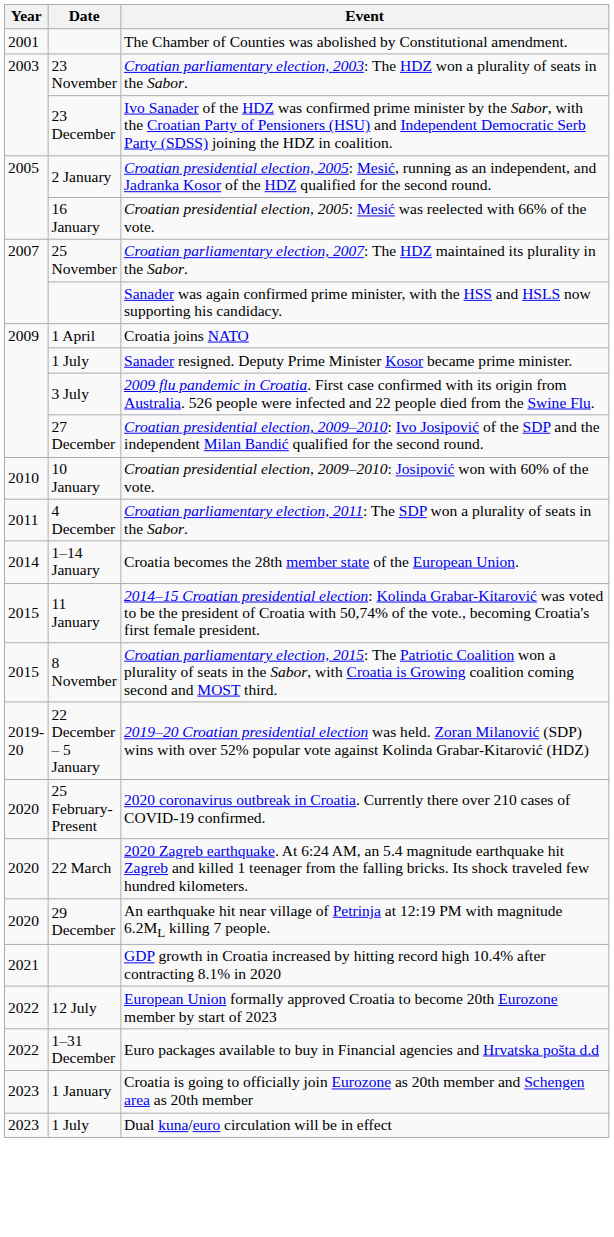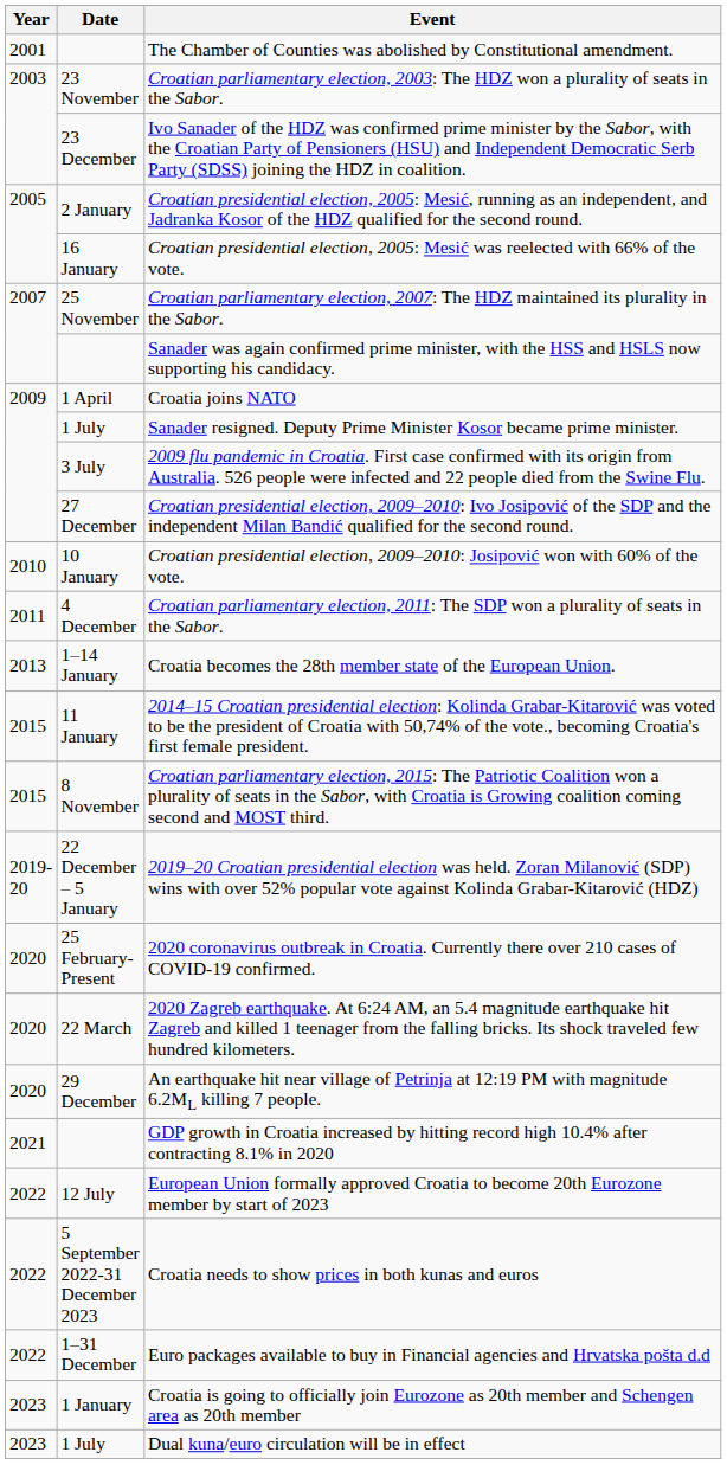 <table class="wikitable" width="100%">
 <tr>
 <th style="width:6%">Year</th>
 <th style="width:10%">Date</th>
 <th>Event</th>
 </tr>
 <tr>
 <td>2001</td>
 <td></td>
 <td>The Chamber of Counties was abolished by Constitutional amendment.</td>
 </tr>
 <tr>
 <td rowspan="2" valign="top">2003</td>
 <td>23 November</td>
 <td><em><a href='#'>Croatian parliamentary election, 2003</a></em>: The <a href='#'>HDZ</a> won a plurality of seats in the <em>Sabor</em>.</td>
 </tr>
 <tr>
 <td>23 December</td>
 <td><a href='#'>Ivo Sanader</a> of the <a href='#'>HDZ</a> was confirmed prime minister by the <em>Sabor</em>, with the <a href='#'>Croatian Party of Pensioners (HSU)</a> and <a href='#'>Independent Democratic Serb Party (SDSS)</a> joining the HDZ in coalition.</td>
 </tr>
 <tr>
 <td rowspan="2" valign="top">2005</td>
 <td>2 January</td>
 <td><em><a href='#'>Croatian presidential election, 2005</a></em>: <a href='#'>Mesić</a>, running as an independent, and <a href='#'>Jadranka Kosor</a> of the <a href='#'>HDZ</a> qualified for the second round.</td>
 </tr>
 <tr>
 <td>16 January</td>
 <td><em>Croatian presidential election, 2005</em>: <a href='#'>Mesić</a> was reelected with 66% of the vote.</td>
 </tr>
 <tr>
 <td rowspan="2" valign="top">2007</td>
 <td>25 November</td>
 <td><em><a href='#'>Croatian parliamentary election, 2007</a></em>: The <a href='#'>HDZ</a> maintained its plurality in the <em>Sabor</em>.</td>
 </tr>
 <tr>
 <td></td>
 <td><a href='#'>Sanader</a> was again confirmed prime minister, with the <a href='#'>HSS</a> and <a href='#'>HSLS</a> now supporting his candidacy.</td>
 </tr>
 <tr>
 <td rowspan="4" valign="top">2009</td>
 <td>1 April</td>
 <td>Croatia joins <a href='#'>NATO</a></td>
 </tr>
 <tr>
 <td>1 July</td>
 <td><a href='#'>Sanader</a> resigned. Deputy Prime Minister <a href='#'>Kosor</a> became prime minister.</td>
 </tr>
 <tr>
 <td>3 July</td>
 <td><em><a href='#'>2009 flu pandemic in Croatia</a></em>. First case confirmed with its origin from <a href='#'>Australia</a>. 526 people were infected and 22 people died from the <a href='#'>Swine Flu</a>.</td>
 </tr>
 <tr>
 <td>27 December</td>
 <td><em><a href='#'>Croatian presidential election, 2009–2010</a></em>: <a href='#'>Ivo Josipović</a> of the <a href='#'>SDP</a> and the independent <a href='#'>Milan Bandić</a> qualified for the second round.</td>
 </tr>
 <tr>
 <td>2010</td>
 <td>10 January</td>
 <td><em>Croatian presidential election, 2009–2010</em>: <a href='#'>Josipović</a> won with 60% of the vote.</td>
 </tr>
 <tr>
 <td>2011</td>
 <td>4 December</td>
 <td><em><a href='#'>Croatian parliamentary election, 2011</a></em>: The <a href='#'>SDP</a> won a plurality of seats in the <em>Sabor</em>.</td>
 </tr>
 <tr>
-<td>2014</td>
+<td>2013</td>
 <td>1–14 January</td>
 <td>Croatia becomes the 28th <a href='#'>member state</a> of the <a href='#'>European Union</a>.</td>
 </tr>
 <tr>
 <td>2015</td>
 <td>11 January</td>
 <td><em><a href='#'>2014–15 Croatian presidential election</a></em>: <a href='#'>Kolinda Grabar-Kitarović</a> was voted to be the president of Croatia with 50,74% of the vote., becoming Croatia's first female president.</td>
 </tr>
 <tr>
 <td>2015</td>
 <td>8 November</td>
 <td><em><a href='#'>Croatian parliamentary election, 2015</a></em>: The <a href='#'>Patriotic Coalition</a> won a plurality of seats in the <em>Sabor</em>, with <a href='#'>Croatia is Growing</a> coalition coming second and <a href='#'>MOST</a> third.</td>
 </tr>
 <tr>
 <td>2019-20</td>
 <td>22 December – 5 January</td>
 <td><em><a href='#'>2019–20 Croatian presidential election</a></em> was held. <a href='#'>Zoran Milanović</a> (SDP) wins with over 52% popular vote against Kolinda Grabar-Kitarović (HDZ)</td>
 </tr>
 <tr>
 <td>2020</td>
 <td>25 February-Present</td>
 <td><a href='#'>2020 coronavirus outbreak in Croatia</a>. Currently there over 210 cases of COVID-19 confirmed.</td>
 </tr>
 <tr>
 <td>2020</td>
 <td>22 March</td>
 <td><a href='#'>2020 Zagreb earthquake</a>. At 6:24 AM, an 5.4 magnitude earthquake hit <a href='#'>Zagreb</a> and killed 1 teenager from the falling bricks. Its shock traveled few hundred kilometers.</td>
 </tr>
 <tr>
 <td>2020</td>
 <td>29 December</td>
 <td>An earthquake hit near village of <a href='#'>Petrinja</a> at 12:19 PM with magnitude 6.2M<sub>L</sub>  killing 7 people.</td>
 </tr>
 <tr>
 <td>2021</td>
 <td></td>
 <td><a href='#'>GDP</a> growth in Croatia increased by hitting record high 10.4% after contracting 8.1% in 2020</td>
 </tr>
 <tr>
 <td>2022</td>
 <td>12 July</td>
 <td><a href='#'>European Union</a> formally approved Croatia to become 20th <a href='#'>Eurozone</a> member by start of 2023</td>
 </tr>
 <tr>
 <td>2022</td>
+<td>5 September 2022-31 December 2023</td>
+<td>Croatia needs to show <a href='#'>prices</a> in both kunas and euros</td>
+</tr>
+<tr>
+<td>2022</td>
 <td>1–31 December</td>
 <td>Euro packages available to buy in Financial agencies and <a href='#'>Hrvatska pošta d.d</a></td>
 </tr>
 <tr>
 <td>2023</td>
 <td>1 January</td>
 <td>Croatia is going to officially join <a href='#'>Eurozone</a> as 20th member and <a href='#'>Schengen area</a> as 20th member</td>
 </tr>
 <tr>
 <td>2023</td>
 <td>1 July</td>
 <td>Dual <a href='#'>kuna</a>/<a href='#'>euro</a> circulation will be in effect</td>
 </tr>
 </table>
